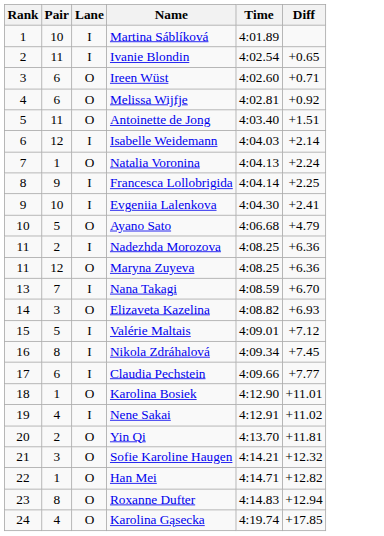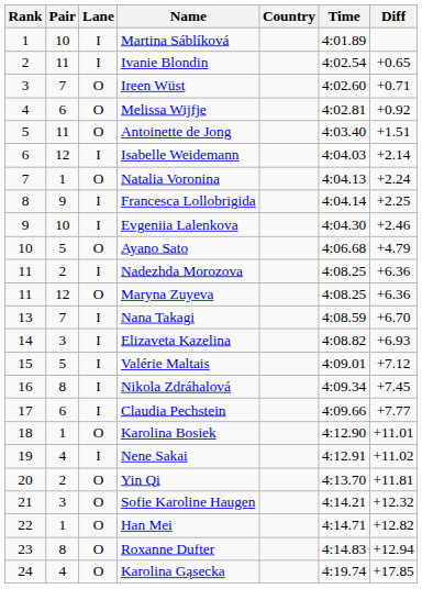 <table class="wikitable sortable" style="text-align:center">
 <tr>
 <th>Rank</th>
 <th>Pair</th>
 <th>Lane</th>
 <th>Name</th>
+<th>Country</th>
 <th>Time</th>
 <th>Diff</th>
 </tr>
 <tr>
 <td>1</td>
 <td>10</td>
 <td>I</td>
 <td align=left><a href='#'>Martina Sáblíková</a></td>
+<td align=left></td>
 <td>4:01.89</td>
 <td></td>
 </tr>
 <tr>
 <td>2</td>
 <td>11</td>
 <td>I</td>
 <td align=left><a href='#'>Ivanie Blondin</a></td>
+<td align=left></td>
 <td>4:02.54</td>
 <td>+0.65</td>
 </tr>
 <tr>
 <td>3</td>
-<td>6</td>
+<td>7</td>
 <td>O</td>
 <td align=left><a href='#'>Ireen Wüst</a></td>
+<td align=left></td>
 <td>4:02.60</td>
 <td>+0.71</td>
 </tr>
 <tr>
 <td>4</td>
 <td>6</td>
 <td>O</td>
 <td align=left><a href='#'>Melissa Wijfje</a></td>
+<td align=left></td>
 <td>4:02.81</td>
 <td>+0.92</td>
 </tr>
 <tr>
 <td>5</td>
 <td>11</td>
 <td>O</td>
 <td align=left><a href='#'>Antoinette de Jong</a></td>
+<td align=left></td>
 <td>4:03.40</td>
 <td>+1.51</td>
 </tr>
 <tr>
 <td>6</td>
 <td>12</td>
 <td>I</td>
 <td align=left><a href='#'>Isabelle Weidemann</a></td>
+<td align=left></td>
 <td>4:04.03</td>
 <td>+2.14</td>
 </tr>
 <tr>
 <td>7</td>
 <td>1</td>
 <td>O</td>
 <td align=left><a href='#'>Natalia Voronina</a></td>
+<td align=left></td>
 <td>4:04.13</td>
 <td>+2.24</td>
 </tr>
 <tr>
 <td>8</td>
 <td>9</td>
 <td>I</td>
 <td align=left><a href='#'>Francesca Lollobrigida</a></td>
+<td align=left></td>
 <td>4:04.14</td>
 <td>+2.25</td>
 </tr>
 <tr>
 <td>9</td>
 <td>10</td>
 <td>I</td>
 <td align=left><a href='#'>Evgeniia Lalenkova</a></td>
+<td align=left></td>
 <td>4:04.30</td>
-<td>+2.41</td>
+<td>+2.46</td>
 </tr>
 <tr>
 <td>10</td>
 <td>5</td>
 <td>O</td>
 <td align=left><a href='#'>Ayano Sato</a></td>
+<td align=left></td>
 <td>4:06.68</td>
 <td>+4.79</td>
 </tr>
 <tr>
 <td>11</td>
 <td>2</td>
 <td>I</td>
 <td align=left><a href='#'>Nadezhda Morozova</a></td>
+<td align=left></td>
 <td>4:08.25</td>
 <td>+6.36</td>
 </tr>
 <tr>
 <td>11</td>
 <td>12</td>
 <td>O</td>
 <td align=left><a href='#'>Maryna Zuyeva</a></td>
+<td align=left></td>
 <td>4:08.25</td>
 <td>+6.36</td>
 </tr>
 <tr>
 <td>13</td>
 <td>7</td>
 <td>I</td>
 <td align=left><a href='#'>Nana Takagi</a></td>
+<td align=left></td>
 <td>4:08.59</td>
 <td>+6.70</td>
 </tr>
 <tr>
 <td>14</td>
 <td>3</td>
-<td>O</td>
+<td>I</td>
 <td align=left><a href='#'>Elizaveta Kazelina</a></td>
+<td align=left></td>
 <td>4:08.82</td>
 <td>+6.93</td>
 </tr>
 <tr>
 <td>15</td>
 <td>5</td>
 <td>I</td>
 <td align=left><a href='#'>Valérie Maltais</a></td>
+<td align=left></td>
 <td>4:09.01</td>
 <td>+7.12</td>
 </tr>
 <tr>
 <td>16</td>
 <td>8</td>
 <td>I</td>
 <td align=left><a href='#'>Nikola Zdráhalová</a></td>
+<td align=left></td>
 <td>4:09.34</td>
 <td>+7.45</td>
 </tr>
 <tr>
 <td>17</td>
 <td>6</td>
 <td>I</td>
 <td align=left><a href='#'>Claudia Pechstein</a></td>
+<td align=left></td>
 <td>4:09.66</td>
 <td>+7.77</td>
 </tr>
 <tr>
 <td>18</td>
 <td>1</td>
 <td>O</td>
 <td align=left><a href='#'>Karolina Bosiek</a></td>
+<td align=left></td>
 <td>4:12.90</td>
 <td>+11.01</td>
 </tr>
 <tr>
 <td>19</td>
 <td>4</td>
 <td>I</td>
 <td align=left><a href='#'>Nene Sakai</a></td>
+<td align=left></td>
 <td>4:12.91</td>
 <td>+11.02</td>
 </tr>
 <tr>
 <td>20</td>
 <td>2</td>
 <td>O</td>
 <td align=left><a href='#'>Yin Qi</a></td>
+<td align=left></td>
 <td>4:13.70</td>
 <td>+11.81</td>
 </tr>
 <tr>
 <td>21</td>
 <td>3</td>
 <td>O</td>
 <td align=left><a href='#'>Sofie Karoline Haugen</a></td>
+<td align=left></td>
 <td>4:14.21</td>
 <td>+12.32</td>
 </tr>
 <tr>
 <td>22</td>
 <td>1</td>
 <td>O</td>
 <td align=left><a href='#'>Han Mei</a></td>
+<td align=left></td>
 <td>4:14.71</td>
 <td>+12.82</td>
 </tr>
 <tr>
 <td>23</td>
 <td>8</td>
 <td>O</td>
 <td align=left><a href='#'>Roxanne Dufter</a></td>
+<td align=left></td>
 <td>4:14.83</td>
 <td>+12.94</td>
 </tr>
 <tr>
 <td>24</td>
 <td>4</td>
 <td>O</td>
 <td align=left><a href='#'>Karolina Gąsecka</a></td>
+<td align=left></td>
 <td>4:19.74</td>
 <td>+17.85</td>
 </tr>
 </table>
